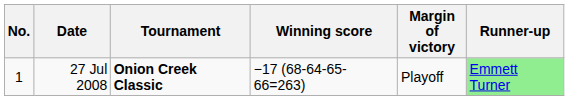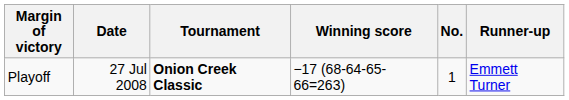 <table class="wikitable" style="font-size:95%;">
 <tr>
-<th>No.</th>
+<th>Margin of<br>victory</th>
 <th>Date</th>
 <th>Tournament</th>
 <th>Winning score</th>
-<th>Margin of<br>victory</th>
+<th>No.</th>
 <th>Runner-up</th>
 </tr>
 <tr>
-<td align=center>1</td>
+<td>Playoff</td>
 <td align=right>27 Jul 2008</td>
 <td><strong>Onion Creek Classic</strong></td>
 <td>−17 (68-64-65-66=263)</td>
-<td>Playoff</td>
-<td style="background: lightgreen;"> <a href='#'>Emmett Turner</a></td>
+<td align=center>1</td>
+<td> <a href='#'>Emmett Turner</a></td>
 </tr>
 </table>
